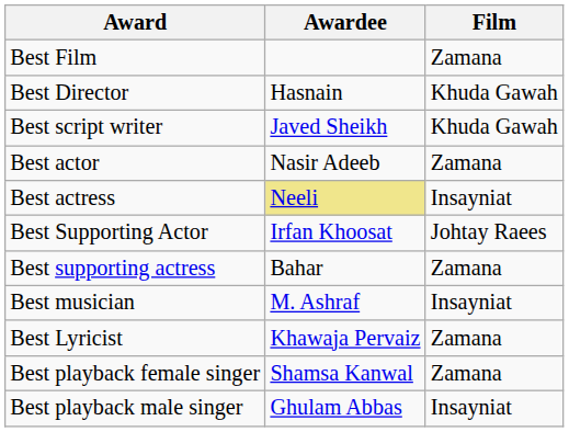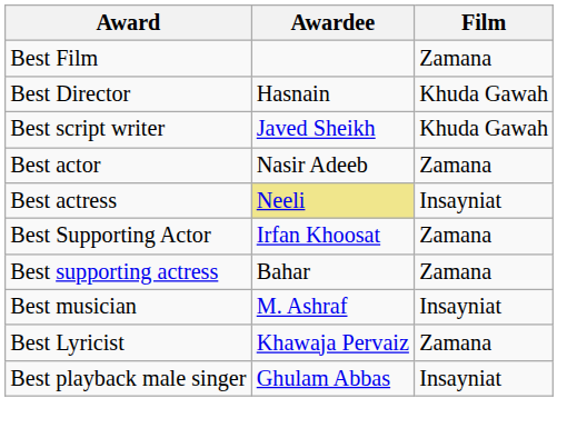 <table class="wikitable">
 <tr>
 <th>Award</th>
 <th>Awardee</th>
 <th>Film</th>
 </tr>
 <tr>
 <td>Best Film</td>
 <td></td>
 <td>Zamana</td>
 </tr>
 <tr>
 <td>Best Director</td>
 <td>Hasnain</td>
 <td>Khuda Gawah</td>
 </tr>
 <tr>
 <td>Best script writer</td>
 <td><a href='#'>Javed Sheikh</a></td>
 <td>Khuda Gawah</td>
 </tr>
 <tr>
 <td>Best actor</td>
 <td>Nasir Adeeb</td>
 <td>Zamana</td>
 </tr>
 <tr>
 <td>Best actress</td>
 <td style="background: khaki;"><a href='#'>Neeli</a></td>
 <td>Insayniat</td>
 </tr>
 <tr>
 <td>Best Supporting Actor</td>
 <td><a href='#'>Irfan Khoosat</a></td>
-<td>Johtay Raees</td>
+<td>Zamana</td>
 </tr>
 <tr>
 <td>Best <a href='#'>supporting actress</a></td>
 <td>Bahar</td>
 <td>Zamana</td>
 </tr>
 <tr>
 <td>Best musician</td>
 <td><a href='#'>M. Ashraf</a></td>
 <td>Insayniat</td>
 </tr>
 <tr>
 <td>Best Lyricist</td>
 <td><a href='#'>Khawaja Pervaiz</a></td>
 <td>Zamana</td>
 </tr>
 <tr>
-<td>Best playback female singer</td>
-<td><a href='#'>Shamsa Kanwal</a></td>
-<td>Zamana</td>
-</tr>
-<tr>
 <td>Best playback male singer</td>
 <td><a href='#'>Ghulam Abbas</a></td>
 <td>Insayniat</td>
 </tr>
 </table>
